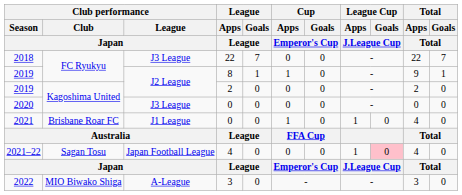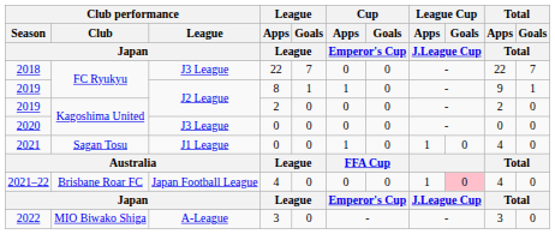 <table class="wikitable" style="text-align:center;">
 <tr>
 <th colspan=3>Club performance</th>
 <th colspan=2>League</th>
 <th colspan=2>Cup</th>
 <th colspan=2>League Cup</th>
 <th colspan=2>Total</th>
 </tr>
 <tr>
 <th>Season</th>
 <th>Club</th>
 <th>League</th>
 <th>Apps</th>
 <th>Goals</th>
 <th>Apps</th>
 <th>Goals</th>
 <th>Apps</th>
 <th>Goals</th>
 <th>Apps</th>
 <th>Goals</th>
 </tr>
 <tr>
 <th colspan=3>Japan</th>
 <th colspan=2>League</th>
 <th colspan=2><a href='#'>Emperor's Cup</a></th>
 <th colspan=2><a href='#'>J.League Cup</a></th>
 <th colspan=2>Total</th>
 </tr>
 <tr>
 <td><a href='#'>2018</a></td>
 <td rowspan=2><a href='#'>FC Ryukyu</a></td>
 <td><a href='#'>J3 League</a></td>
 <td>22</td>
 <td>7</td>
 <td>0</td>
 <td>0</td>
 <td colspan=2>-</td>
 <td>22</td>
 <td>7</td>
 </tr>
 <tr>
 <td><a href='#'>2019</a></td>
 <td rowspan=2><a href='#'>J2 League</a></td>
 <td>8</td>
 <td>1</td>
 <td>1</td>
 <td>0</td>
 <td colspan=2>-</td>
 <td>9</td>
 <td>1</td>
 </tr>
 <tr>
 <td><a href='#'>2019</a></td>
 <td rowspan=2><a href='#'>Kagoshima United</a></td>
 <td>2</td>
 <td>0</td>
 <td>0</td>
 <td>0</td>
 <td colspan=2>-</td>
 <td>2</td>
 <td>0</td>
 </tr>
 <tr>
 <td><a href='#'>2020</a></td>
 <td><a href='#'>J3 League</a></td>
 <td>0</td>
 <td>0</td>
 <td>0</td>
 <td>0</td>
 <td colspan=2>-</td>
 <td>0</td>
 <td>0</td>
 </tr>
 <tr>
 <td><a href='#'>2021</a></td>
-<td><a href='#'>Brisbane Roar FC</a></td>
+<td><a href='#'>Sagan Tosu</a></td>
 <td><a href='#'>J1 League</a></td>
 <td>0</td>
 <td>0</td>
 <td>1</td>
 <td>0</td>
 <td>1</td>
 <td>0</td>
 <td>4</td>
 <td>0</td>
 </tr>
 <tr>
 <th colspan=3>Australia</th>
 <th colspan=2>League</th>
 <th colspan=2><a href='#'>FFA Cup</a></th>
 <th colspan=2></th>
 <th colspan=2>Total</th>
 </tr>
 <tr>
 <td><a href='#'>2021–22</a></td>
-<td><a href='#'>Sagan Tosu</a></td>
+<td><a href='#'>Brisbane Roar FC</a></td>
 <td><a href='#'>Japan Football League</a></td>
 <td>4</td>
 <td>0</td>
 <td>0</td>
 <td>0</td>
 <td>1</td>
 <td style="background: pink;">0</td>
 <td>4</td>
 <td>0</td>
 </tr>
 <tr>
 <th colspan=3>Japan</th>
 <th colspan=2>League</th>
 <th colspan=2><a href='#'>Emperor's Cup</a></th>
 <th colspan=2><a href='#'>J.League Cup</a></th>
 <th colspan=2>Total</th>
 </tr>
 <tr>
 <td><a href='#'>2022</a></td>
 <td rowspan=2><a href='#'>MIO Biwako Shiga</a></td>
 <td><a href='#'>A-League</a></td>
 <td>3</td>
 <td>0</td>
 <td colspan=2>-</td>
 <td colspan=2>-</td>
 <td>3</td>
 <td>0</td>
 </tr>
 </table>
